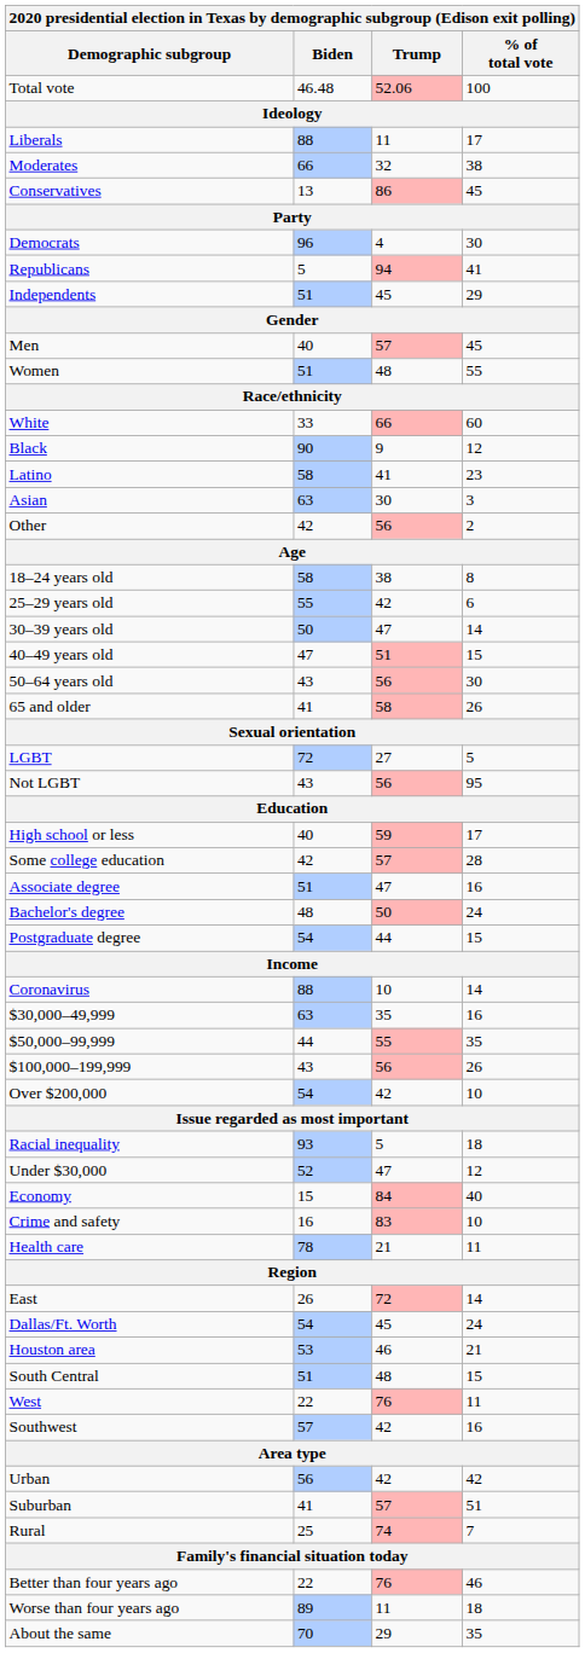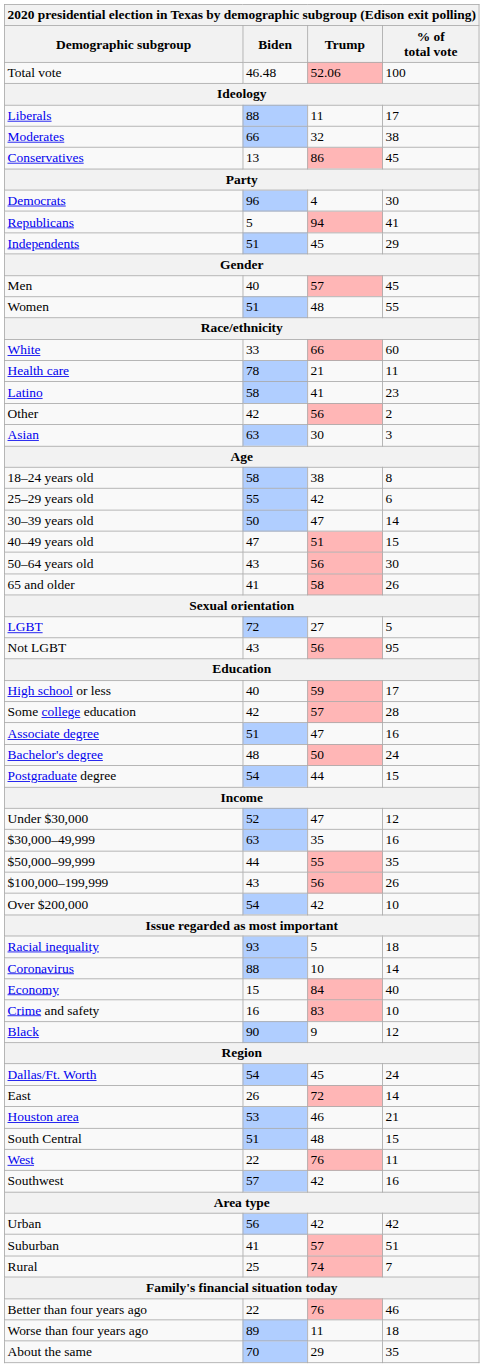 <table class="wikitable sortable">
 <tr>
 <th colspan="4">2020 presidential election in Texas by demographic subgroup (Edison exit polling)</th>
 </tr>
 <tr>
 <th>Demographic subgroup</th>
 <th>Biden</th>
 <th>Trump</th>
 <th>% of<br>total vote</th>
 </tr>
 <tr>
 <td>Total vote</td>
 <td>46.48</td>
 <td style="text-align:left; background:#ffb6b6;">52.06</td>
 <td>100</td>
 </tr>
 <tr>
 <th colspan="4">Ideology</th>
 </tr>
 <tr>
 <td><a href='#'>Liberals</a></td>
 <td style="text-align:left; background:#b0ceff;">88</td>
 <td>11</td>
 <td>17</td>
 </tr>
 <tr>
 <td><a href='#'>Moderates</a></td>
 <td style="text-align:left; background:#b0ceff;">66</td>
 <td>32</td>
 <td>38</td>
 </tr>
 <tr>
 <td><a href='#'>Conservatives</a></td>
 <td>13</td>
 <td style="text-align:left; background:#ffb6b6;">86</td>
 <td>45</td>
 </tr>
 <tr>
 <th colspan="4">Party</th>
 </tr>
 <tr>
 <td><a href='#'>Democrats</a></td>
 <td style="text-align:left; background:#b0ceff;">96</td>
 <td>4</td>
 <td>30</td>
 </tr>
 <tr>
 <td><a href='#'>Republicans</a></td>
 <td>5</td>
 <td style="text-align:left; background:#ffb6b6;">94</td>
 <td>41</td>
 </tr>
 <tr>
 <td><a href='#'>Independents</a></td>
 <td style="text-align:left; background:#b0ceff;">51</td>
 <td>45</td>
 <td>29</td>
 </tr>
 <tr>
 <th colspan="4">Gender</th>
 </tr>
 <tr>
 <td>Men</td>
 <td>40</td>
 <td style="text-align:left; background:#ffb6b6;">57</td>
 <td>45</td>
 </tr>
 <tr>
 <td>Women</td>
 <td style="text-align:left; background:#b0ceff;">51</td>
 <td>48</td>
 <td>55</td>
 </tr>
 <tr>
 <th colspan="4">Race/ethnicity</th>
 </tr>
 <tr>
 <td><a href='#'>White</a></td>
 <td>33</td>
 <td style="text-align:left; background:#ffb6b6;">66</td>
 <td>60</td>
 </tr>
 <tr>
-<td><a href='#'>Black</a></td>
-<td style="text-align:left; background:#b0ceff;">90</td>
-<td>9</td>
-<td>12</td>
+<td><a href='#'>Health care</a></td>
+<td style="text-align:left; background:#b0ceff;">78</td>
+<td>21</td>
+<td>11</td>
 </tr>
 <tr>
 <td><a href='#'>Latino</a></td>
 <td style="text-align:left; background:#b0ceff;">58</td>
 <td>41</td>
 <td>23</td>
 </tr>
 <tr>
+<td>Other</td>
+<td>42</td>
+<td style="text-align:left; background:#ffb6b6;">56</td>
+<td>2</td>
+</tr>
+<tr>
 <td><a href='#'>Asian</a></td>
 <td style="text-align:left; background:#b0ceff;">63</td>
 <td>30</td>
 <td>3</td>
-</tr>
-<tr>
-<td>Other</td>
-<td>42</td>
-<td style="text-align:left; background:#ffb6b6;">56</td>
-<td>2</td>
 </tr>
 <tr>
 <th colspan="4">Age</th>
 </tr>
 <tr>
 <td>18–24 years old</td>
 <td style="text-align:left; background:#b0ceff;">58</td>
 <td>38</td>
 <td>8</td>
 </tr>
 <tr>
 <td>25–29 years old</td>
 <td style="text-align:left; background:#b0ceff;">55</td>
 <td>42</td>
 <td>6</td>
 </tr>
 <tr>
 <td>30–39 years old</td>
 <td style="text-align:left; background:#b0ceff;">50</td>
 <td>47</td>
 <td>14</td>
 </tr>
 <tr>
 <td>40–49 years old</td>
 <td>47</td>
 <td style="text-align:left; background:#ffb6b6;">51</td>
 <td>15</td>
 </tr>
 <tr>
 <td>50–64 years old</td>
 <td>43</td>
 <td style="text-align:left; background:#ffb6b6;">56</td>
 <td>30</td>
 </tr>
 <tr>
 <td>65 and older</td>
 <td>41</td>
 <td style="text-align:left; background:#ffb6b6;">58</td>
 <td>26</td>
 </tr>
 <tr>
 <th colspan="4">Sexual orientation</th>
 </tr>
 <tr>
 <td><a href='#'>LGBT</a></td>
 <td style="text-align:left; background:#b0ceff;">72</td>
 <td>27</td>
 <td>5</td>
 </tr>
 <tr>
 <td>Not LGBT</td>
 <td>43</td>
 <td style="text-align:left; background:#ffb6b6;">56</td>
 <td>95</td>
 </tr>
 <tr>
 <th colspan="4">Education</th>
 </tr>
 <tr>
 <td><a href='#'>High school</a> or less</td>
 <td>40</td>
 <td style="text-align:left; background:#ffb6b6;">59</td>
 <td>17</td>
 </tr>
 <tr>
 <td>Some <a href='#'>college</a> education</td>
 <td>42</td>
 <td style="text-align:left; background:#ffb6b6;">57</td>
 <td>28</td>
 </tr>
 <tr>
 <td><a href='#'>Associate degree</a></td>
 <td style="text-align:left; background:#b0ceff;">51</td>
 <td>47</td>
 <td>16</td>
 </tr>
 <tr>
 <td><a href='#'>Bachelor's degree</a></td>
 <td>48</td>
 <td style="text-align:left; background:#ffb6b6;">50</td>
 <td>24</td>
 </tr>
 <tr>
 <td><a href='#'>Postgraduate</a> degree</td>
 <td style="text-align:left; background:#b0ceff;">54</td>
 <td>44</td>
 <td>15</td>
 </tr>
 <tr>
 <th colspan="4">Income</th>
 </tr>
 <tr>
-<td><a href='#'>Coronavirus</a></td>
-<td style="text-align:left; background:#b0ceff;">88</td>
-<td>10</td>
-<td>14</td>
+<td>Under $30,000</td>
+<td style="text-align:left; background:#b0ceff;">52</td>
+<td>47</td>
+<td>12</td>
 </tr>
 <tr>
 <td>$30,000–49,999</td>
 <td style="text-align:left; background:#b0ceff;">63</td>
 <td>35</td>
 <td>16</td>
 </tr>
 <tr>
 <td>$50,000–99,999</td>
 <td>44</td>
 <td style="text-align:left; background:#ffb6b6;">55</td>
 <td>35</td>
 </tr>
 <tr>
 <td>$100,000–199,999</td>
 <td>43</td>
 <td style="text-align:left; background:#ffb6b6;">56</td>
 <td>26</td>
 </tr>
 <tr>
 <td>Over $200,000</td>
 <td style="text-align:left; background:#b0ceff;">54</td>
 <td>42</td>
 <td>10</td>
 </tr>
 <tr>
 <th colspan="4">Issue regarded as most important</th>
 </tr>
 <tr>
 <td><a href='#'>Racial inequality</a></td>
 <td style="text-align:left; background:#b0ceff;">93</td>
 <td>5</td>
 <td>18</td>
 </tr>
 <tr>
-<td>Under $30,000</td>
-<td style="text-align:left; background:#b0ceff;">52</td>
-<td>47</td>
-<td>12</td>
+<td><a href='#'>Coronavirus</a></td>
+<td style="text-align:left; background:#b0ceff;">88</td>
+<td>10</td>
+<td>14</td>
 </tr>
 <tr>
 <td><a href='#'>Economy</a></td>
 <td>15</td>
 <td style="text-align:left; background:#ffb6b6;">84</td>
 <td>40</td>
 </tr>
 <tr>
 <td><a href='#'>Crime</a> and safety</td>
 <td>16</td>
 <td style="text-align:left; background:#ffb6b6;">83</td>
 <td>10</td>
 </tr>
 <tr>
-<td><a href='#'>Health care</a></td>
-<td style="text-align:left; background:#b0ceff;">78</td>
-<td>21</td>
-<td>11</td>
+<td><a href='#'>Black</a></td>
+<td style="text-align:left; background:#b0ceff;">90</td>
+<td>9</td>
+<td>12</td>
 </tr>
 <tr>
 <th colspan="4">Region</th>
+</tr>
+<tr>
+<td><a href='#'>Dallas/Ft. Worth</a></td>
+<td style="text-align:left; background:#b0ceff;">54</td>
+<td>45</td>
+<td>24</td>
 </tr>
 <tr>
 <td>East</td>
 <td>26</td>
 <td style="text-align:left; background:#ffb6b6;">72</td>
 <td>14</td>
-</tr>
-<tr>
-<td><a href='#'>Dallas/Ft. Worth</a></td>
-<td style="text-align:left; background:#b0ceff;">54</td>
-<td>45</td>
-<td>24</td>
 </tr>
 <tr>
 <td><a href='#'>Houston area</a></td>
 <td style="text-align:left; background:#b0ceff;">53</td>
 <td>46</td>
 <td>21</td>
 </tr>
 <tr>
 <td>South Central</td>
 <td style="text-align:left; background:#b0ceff;">51</td>
 <td>48</td>
 <td>15</td>
 </tr>
 <tr>
 <td><a href='#'>West</a></td>
 <td>22</td>
 <td style="text-align:left; background:#ffb6b6;">76</td>
 <td>11</td>
 </tr>
 <tr>
 <td>Southwest</td>
 <td style="text-align:left; background:#b0ceff;">57</td>
 <td>42</td>
 <td>16</td>
 </tr>
 <tr>
 <th colspan="4">Area type</th>
 </tr>
 <tr>
 <td>Urban</td>
 <td style="text-align:left; background:#b0ceff;">56</td>
 <td>42</td>
 <td>42</td>
 </tr>
 <tr>
 <td>Suburban</td>
 <td>41</td>
 <td style="text-align:left; background:#ffb6b6;">57</td>
 <td>51</td>
 </tr>
 <tr>
 <td>Rural</td>
 <td>25</td>
 <td style="text-align:left; background:#ffb6b6;">74</td>
 <td>7</td>
 </tr>
 <tr>
 <th colspan="4">Family's financial situation today</th>
 </tr>
 <tr>
 <td>Better than four years ago</td>
 <td>22</td>
 <td style="text-align:left; background:#ffb6b6;">76</td>
 <td>46</td>
 </tr>
 <tr>
 <td>Worse than four years ago</td>
 <td style="text-align:left; background:#b0ceff;">89</td>
 <td>11</td>
 <td>18</td>
 </tr>
 <tr>
 <td>About the same</td>
 <td style="text-align:left; background:#b0ceff;">70</td>
 <td>29</td>
 <td>35</td>
 </tr>
 </table>
